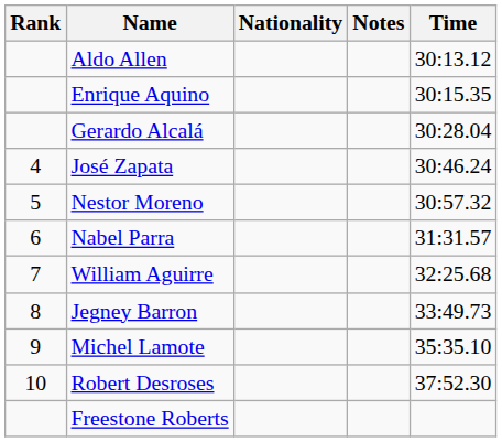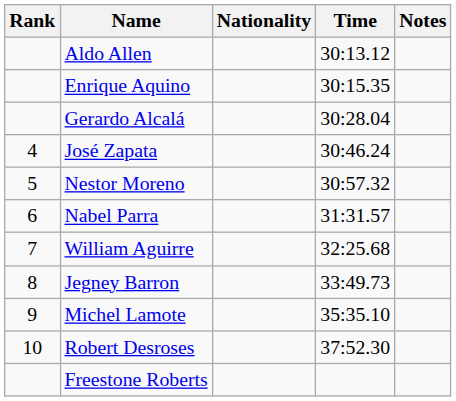 <table class="wikitable sortable" style="text-align:center;font-size:95%">
 <tr>
 <th>Rank</th>
 <th>Name</th>
 <th>Nationality</th>
+<th>Time</th>
 <th>Notes</th>
-<th>Time</th>
 </tr>
 <tr>
 <td></td>
 <td align=left><a href='#'>Aldo Allen</a></td>
 <td align=left></td>
+<td>30:13.12</td>
 <td></td>
-<td>30:13.12</td>
 </tr>
 <tr>
 <td></td>
 <td align=left><a href='#'>Enrique Aquino</a></td>
 <td align=left></td>
+<td>30:15.35</td>
 <td></td>
-<td>30:15.35</td>
 </tr>
 <tr>
 <td></td>
 <td align=left><a href='#'>Gerardo Alcalá</a></td>
 <td align=left></td>
+<td>30:28.04</td>
 <td></td>
-<td>30:28.04</td>
 </tr>
 <tr>
 <td>4</td>
 <td align=left><a href='#'>José Zapata</a></td>
 <td align=left></td>
+<td>30:46.24</td>
 <td></td>
-<td>30:46.24</td>
 </tr>
 <tr>
 <td>5</td>
 <td align=left><a href='#'>Nestor Moreno</a></td>
 <td align=left></td>
+<td>30:57.32</td>
 <td></td>
-<td>30:57.32</td>
 </tr>
 <tr>
 <td>6</td>
 <td align=left><a href='#'>Nabel Parra</a></td>
 <td align=left></td>
+<td>31:31.57</td>
 <td></td>
-<td>31:31.57</td>
 </tr>
 <tr>
 <td>7</td>
 <td align=left><a href='#'>William Aguirre</a></td>
 <td align=left></td>
+<td>32:25.68</td>
 <td></td>
-<td>32:25.68</td>
 </tr>
 <tr>
 <td>8</td>
 <td align=left><a href='#'>Jegney Barron</a></td>
 <td align=left></td>
+<td>33:49.73</td>
 <td></td>
-<td>33:49.73</td>
 </tr>
 <tr>
 <td>9</td>
 <td align=left><a href='#'>Michel Lamote</a></td>
 <td align=left></td>
+<td>35:35.10</td>
 <td></td>
-<td>35:35.10</td>
 </tr>
 <tr>
 <td>10</td>
 <td align=left><a href='#'>Robert Desroses</a></td>
 <td align=left></td>
+<td>37:52.30</td>
 <td></td>
-<td>37:52.30</td>
 </tr>
 <tr>
 <td></td>
 <td align=left><a href='#'>Freestone Roberts</a></td>
 <td align=left></td>
 <td></td>
 <td></td>
 </tr>
 </table>
